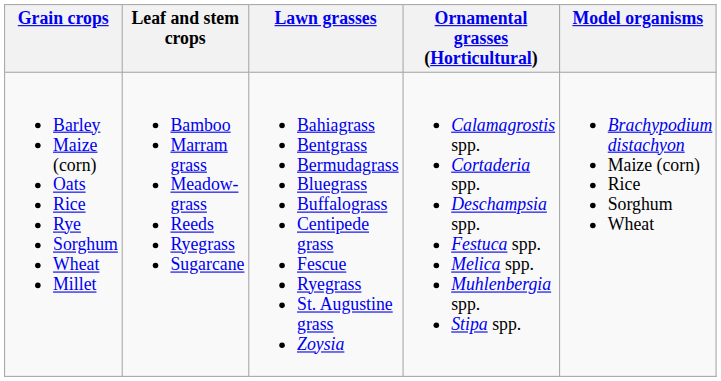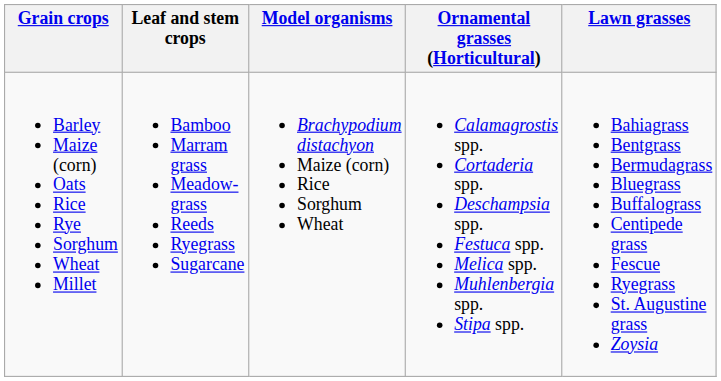 <table class=wikitable cellspacing="24">
 <tr valign=top>
 <th><a href='#'>Grain crops</a></th>
 <th>Leaf and stem crops</th>
+<th><a href='#'>Model organisms</a></th>
+<th><a href='#'>Ornamental grasses</a> <br> (<a href='#'>Horticultural</a>)</th>
 <th><a href='#'>Lawn grasses</a></th>
-<th><a href='#'>Ornamental grasses</a> <br> (<a href='#'>Horticultural</a>)</th>
-<th><a href='#'>Model organisms</a></th>
 </tr>
 <tr valign=top>
 <td><br><ul><li><a href='#'>Barley</a></li><li><a href='#'>Maize</a> (corn)</li><li><a href='#'>Oats</a></li><li><a href='#'>Rice</a></li><li><a href='#'>Rye</a></li><li><a href='#'>Sorghum</a></li><li><a href='#'>Wheat</a></li><li><a href='#'>Millet</a></li></ul></td>
 <td><br><ul><li><a href='#'>Bamboo</a></li><li><a href='#'>Marram grass</a></li><li><a href='#'>Meadow-grass</a></li><li><a href='#'>Reeds</a></li><li><a href='#'>Ryegrass</a></li><li><a href='#'>Sugarcane</a></li></ul></td>
+<td><br><ul><li><em><a href='#'>Brachypodium distachyon</a></em></li><li>Maize (corn)</li><li>Rice</li><li>Sorghum</li><li>Wheat</li></ul></td>
+<td><br><ul><li><em><a href='#'>Calamagrostis</a></em> spp.</li><li><em><a href='#'>Cortaderia</a></em> spp.</li><li><em><a href='#'>Deschampsia</a></em> spp.</li><li><em><a href='#'>Festuca</a></em> spp.</li><li><em><a href='#'>Melica</a></em> spp.</li><li><em><a href='#'>Muhlenbergia</a></em> spp.</li><li><em><a href='#'>Stipa</a></em> spp.</li></ul></td>
 <td><br><ul><li><a href='#'>Bahiagrass</a></li><li><a href='#'>Bentgrass</a></li><li><a href='#'>Bermudagrass</a></li><li><a href='#'>Bluegrass</a></li><li><a href='#'>Buffalograss</a></li><li><a href='#'>Centipede grass</a></li><li><a href='#'>Fescue</a></li><li><a href='#'>Ryegrass</a></li><li><a href='#'>St. Augustine grass</a></li><li><em><a href='#'>Zoysia</a></em></li></ul></td>
-<td><br><ul><li><em><a href='#'>Calamagrostis</a></em> spp.</li><li><em><a href='#'>Cortaderia</a></em> spp.</li><li><em><a href='#'>Deschampsia</a></em> spp.</li><li><em><a href='#'>Festuca</a></em> spp.</li><li><em><a href='#'>Melica</a></em> spp.</li><li><em><a href='#'>Muhlenbergia</a></em> spp.</li><li><em><a href='#'>Stipa</a></em> spp.</li></ul></td>
-<td><br><ul><li><em><a href='#'>Brachypodium distachyon</a></em></li><li>Maize (corn)</li><li>Rice</li><li>Sorghum</li><li>Wheat</li></ul></td>
 </tr>
 </table>
